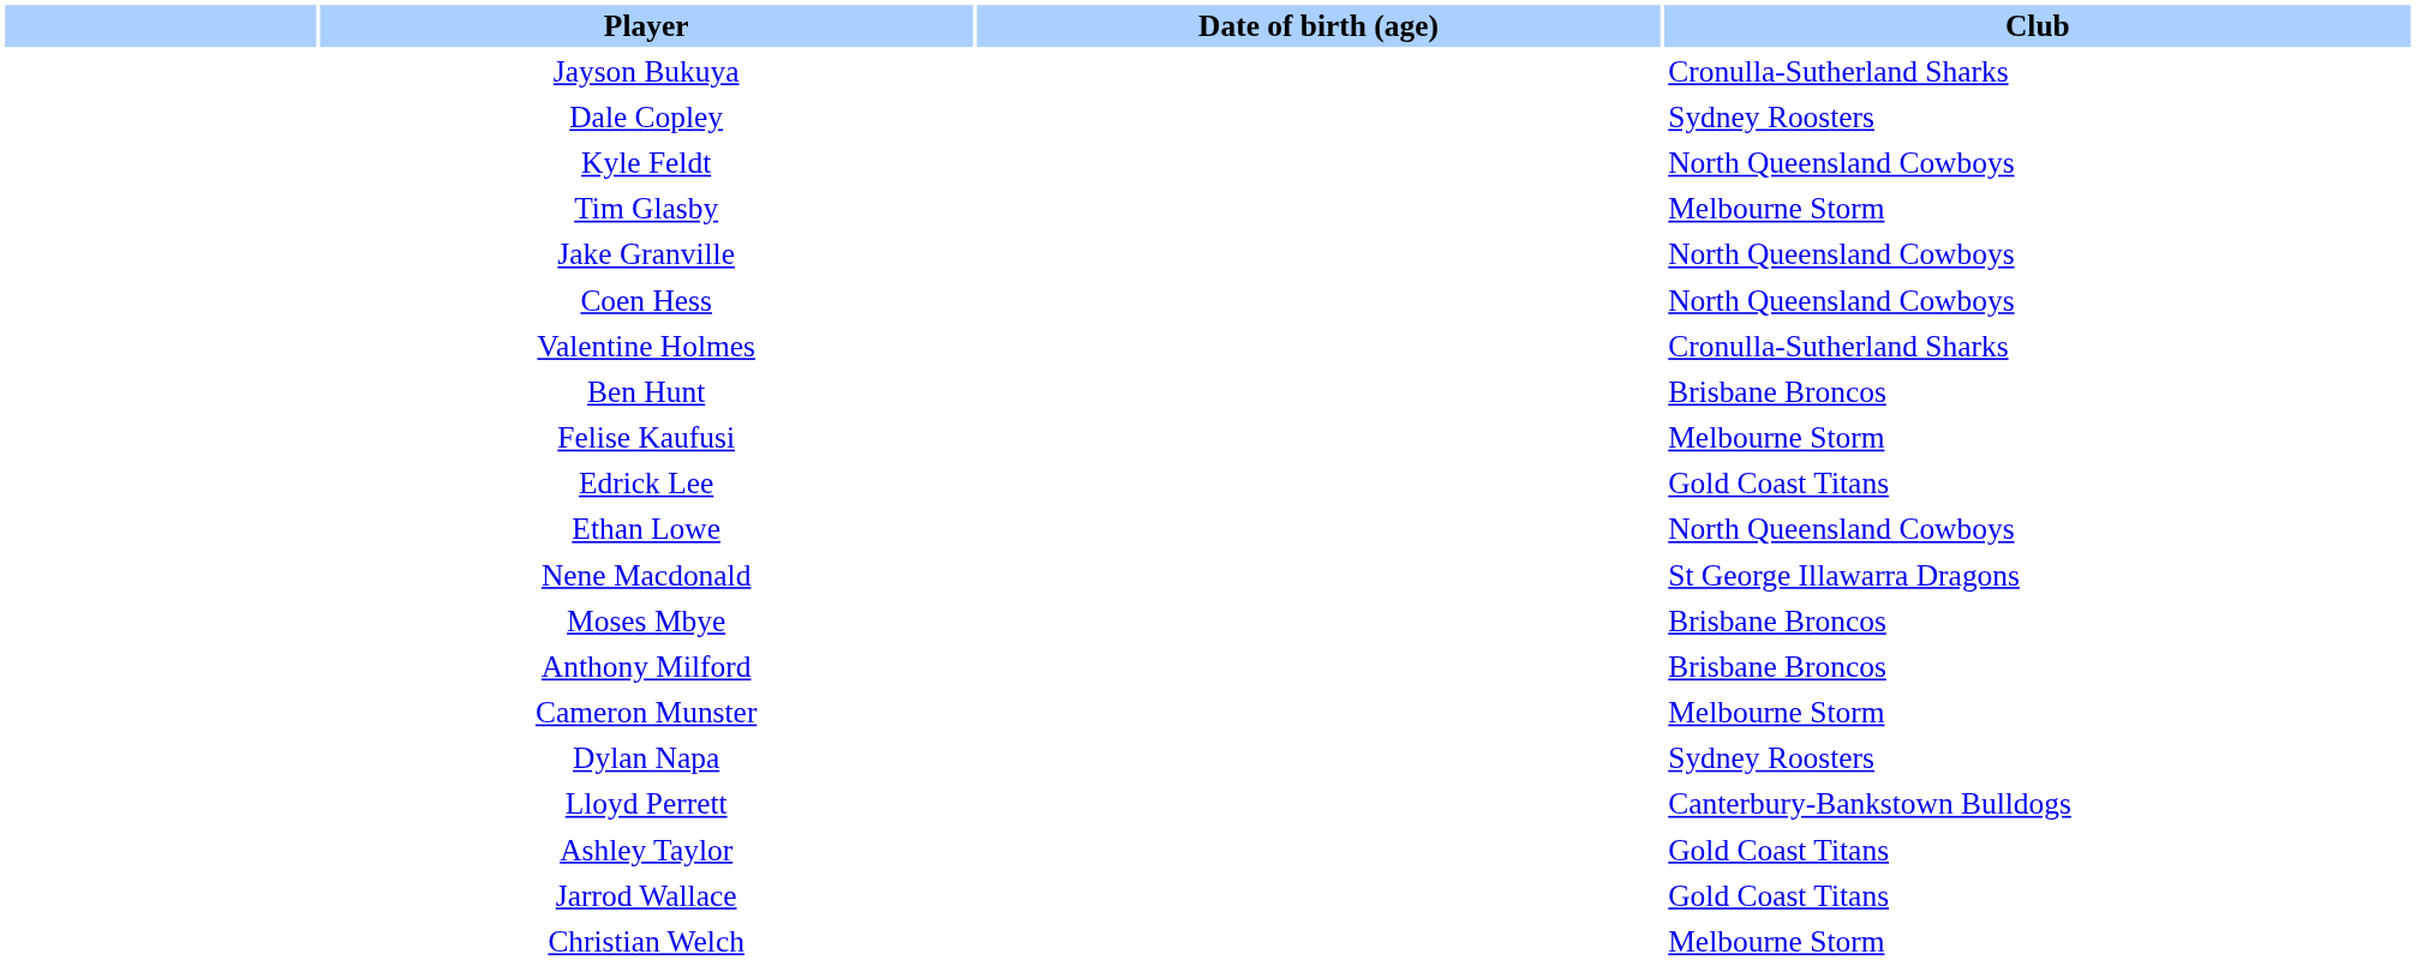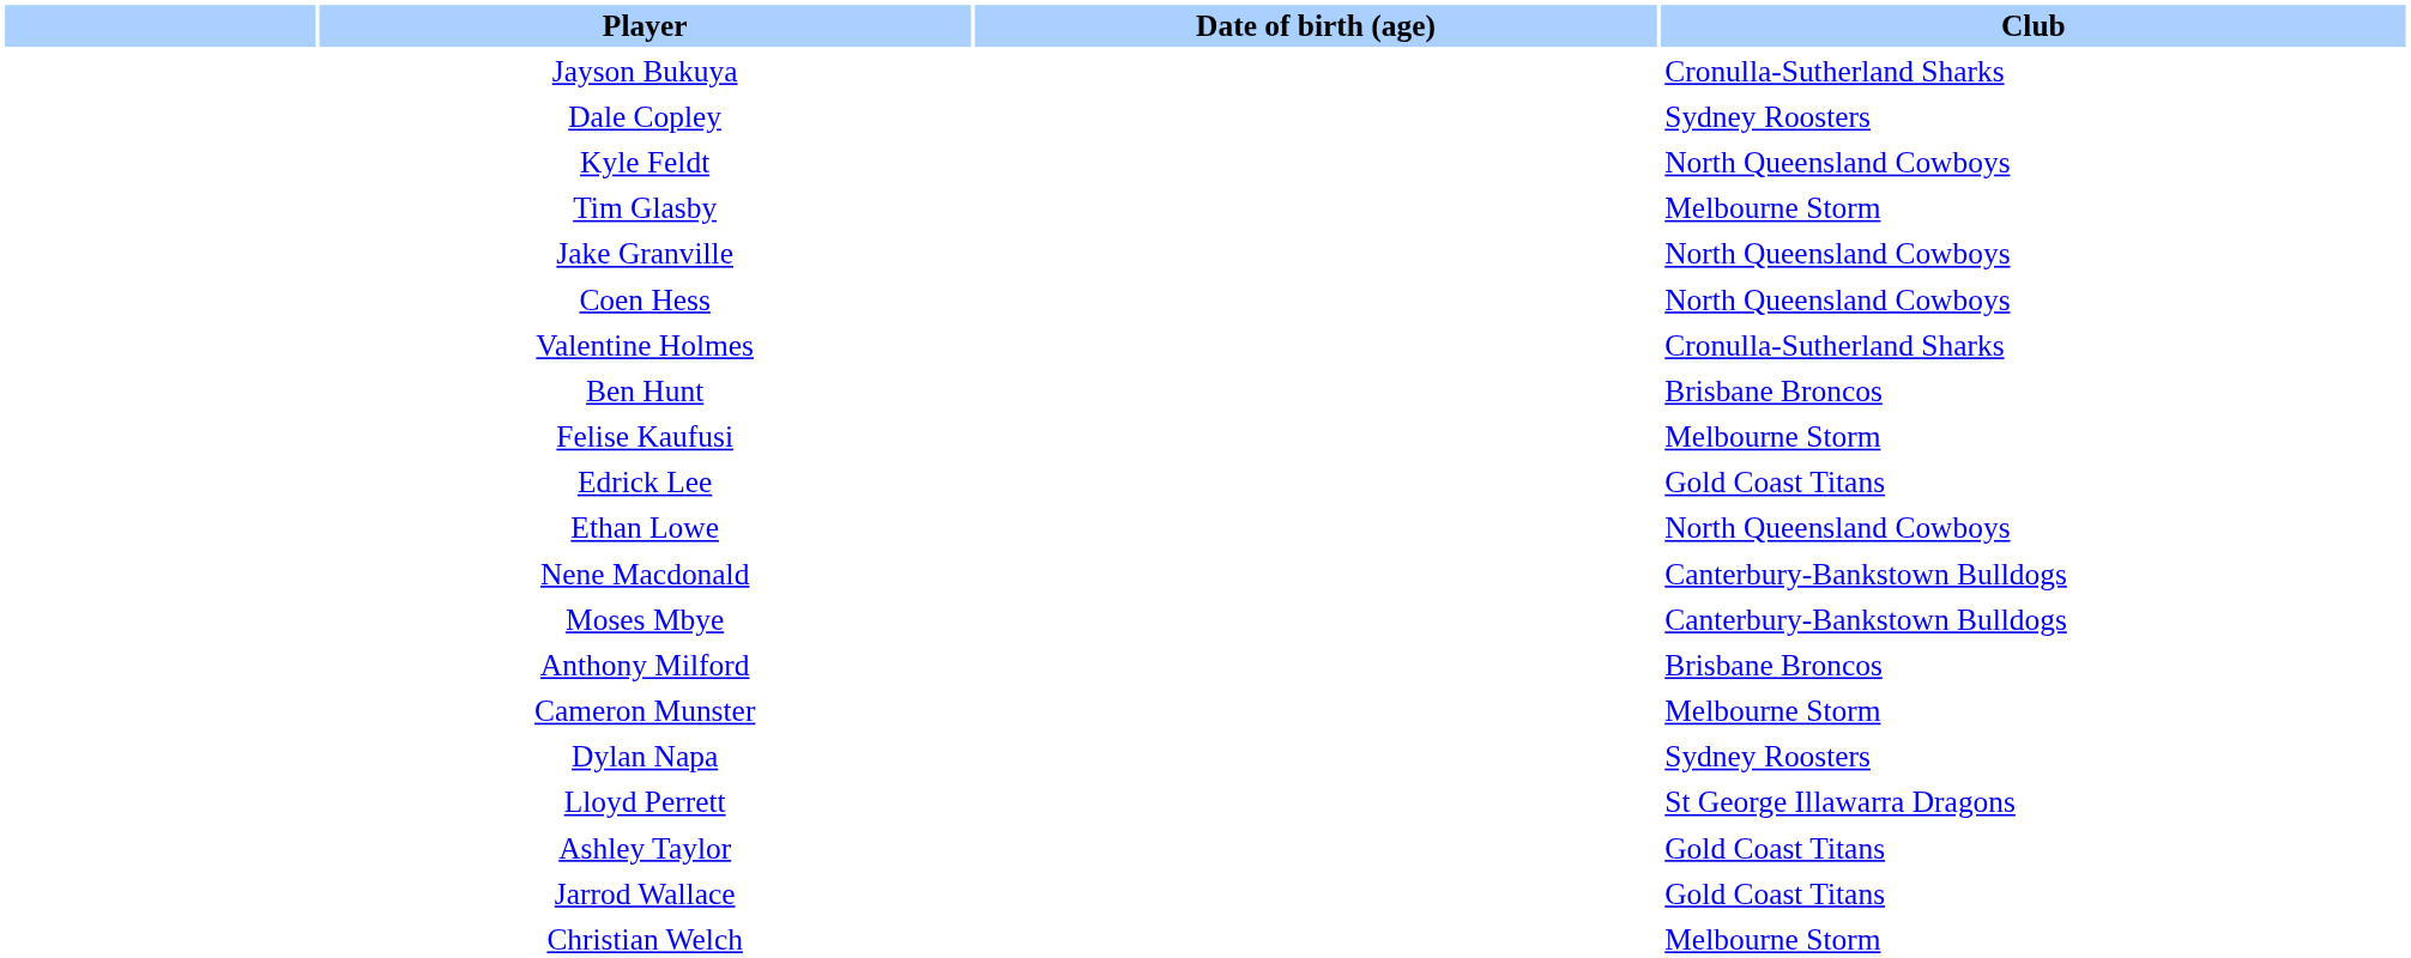 <table class="sortable" border="0" cellspacing="2" cellpadding="2" style="width:100%;">
 <tr style="background:#AAD0FF">
 <th width=10%></th>
 <th width=21%>Player</th>
 <th width=22%>Date of birth (age)</th>
 <th width=24%>Club</th>
 </tr>
 <tr>
 <td style="text-align:center;"></td>
 <td style="text-align:center;"><a href='#'>Jayson Bukuya</a></td>
 <td style="text-align:center;"></td>
 <td> <a href='#'>Cronulla-Sutherland Sharks</a></td>
 </tr>
 <tr>
 <td style="text-align:center;"></td>
 <td style="text-align:center;"><a href='#'>Dale Copley</a></td>
 <td style="text-align:center;"></td>
 <td> <a href='#'>Sydney Roosters</a></td>
 </tr>
 <tr>
 <td style="text-align:center;"></td>
 <td style="text-align:center;"><a href='#'>Kyle Feldt</a></td>
 <td style="text-align:center;"></td>
 <td> <a href='#'>North Queensland Cowboys</a></td>
 </tr>
 <tr>
 <td style="text-align:center;"></td>
 <td style="text-align:center;"><a href='#'>Tim Glasby</a></td>
 <td style="text-align:center;"></td>
 <td> <a href='#'>Melbourne Storm</a></td>
 </tr>
 <tr>
 <td style="text-align:center;"></td>
 <td style="text-align:center;"><a href='#'>Jake Granville</a></td>
 <td style="text-align:center;"></td>
 <td> <a href='#'>North Queensland Cowboys</a></td>
 </tr>
 <tr>
 <td style="text-align:center;"></td>
 <td style="text-align:center;"><a href='#'>Coen Hess</a></td>
 <td style="text-align:center;"></td>
 <td> <a href='#'>North Queensland Cowboys</a></td>
 </tr>
 <tr>
 <td style="text-align:center;"></td>
 <td style="text-align:center;"><a href='#'>Valentine Holmes</a></td>
 <td style="text-align:center;"></td>
 <td> <a href='#'>Cronulla-Sutherland Sharks</a></td>
 </tr>
 <tr>
 <td style="text-align:center;"></td>
 <td style="text-align:center;"><a href='#'>Ben Hunt</a></td>
 <td style="text-align:center;"></td>
 <td> <a href='#'>Brisbane Broncos</a></td>
 </tr>
 <tr>
 <td style="text-align:center;"></td>
 <td style="text-align:center;"><a href='#'>Felise Kaufusi</a></td>
 <td style="text-align:center;"></td>
 <td> <a href='#'>Melbourne Storm</a></td>
 </tr>
 <tr>
 <td style="text-align:center;"></td>
 <td style="text-align:center;"><a href='#'>Edrick Lee</a></td>
 <td style="text-align:center;"></td>
 <td> <a href='#'>Gold Coast Titans</a></td>
 </tr>
 <tr>
 <td style="text-align:center;"></td>
 <td style="text-align:center;"><a href='#'>Ethan Lowe</a></td>
 <td style="text-align:center;"></td>
 <td> <a href='#'>North Queensland Cowboys</a></td>
 </tr>
 <tr>
 <td style="text-align:center;"></td>
 <td style="text-align:center;"><a href='#'>Nene Macdonald</a></td>
 <td style="text-align:center;"></td>
-<td> <a href='#'>St George Illawarra Dragons</a></td>
+<td> <a href='#'>Canterbury-Bankstown Bulldogs</a></td>
 </tr>
 <tr>
 <td style="text-align:center;"></td>
 <td style="text-align:center;"><a href='#'>Moses Mbye</a></td>
 <td style="text-align:center;"></td>
-<td> <a href='#'>Brisbane Broncos</a></td>
+<td> <a href='#'>Canterbury-Bankstown Bulldogs</a></td>
 </tr>
 <tr>
 <td style="text-align:center;"></td>
 <td style="text-align:center;"><a href='#'>Anthony Milford</a></td>
 <td style="text-align:center;"></td>
 <td> <a href='#'>Brisbane Broncos</a></td>
 </tr>
 <tr>
 <td style="text-align:center;"></td>
 <td style="text-align:center;"><a href='#'>Cameron Munster</a></td>
 <td style="text-align:center;"></td>
 <td> <a href='#'>Melbourne Storm</a></td>
 </tr>
 <tr>
 <td style="text-align:center;"></td>
 <td style="text-align:center;"><a href='#'>Dylan Napa</a></td>
 <td style="text-align:center;"></td>
 <td> <a href='#'>Sydney Roosters</a></td>
 </tr>
 <tr>
 <td style="text-align:center;"></td>
 <td style="text-align:center;"><a href='#'>Lloyd Perrett</a></td>
 <td style="text-align:center;"></td>
-<td> <a href='#'>Canterbury-Bankstown Bulldogs</a></td>
+<td> <a href='#'>St George Illawarra Dragons</a></td>
 </tr>
 <tr>
 <td style="text-align:center;"></td>
 <td style="text-align:center;"><a href='#'>Ashley Taylor</a></td>
 <td style="text-align:center;"></td>
 <td> <a href='#'>Gold Coast Titans</a></td>
 </tr>
 <tr>
 <td style="text-align:center;"></td>
 <td style="text-align:center;"><a href='#'>Jarrod Wallace</a></td>
 <td style="text-align:center;"></td>
 <td> <a href='#'>Gold Coast Titans</a></td>
 </tr>
 <tr>
 <td style="text-align:center;"></td>
 <td style="text-align:center;"><a href='#'>Christian Welch</a></td>
 <td style="text-align:center;"></td>
 <td> <a href='#'>Melbourne Storm</a></td>
 </tr>
 </table>
